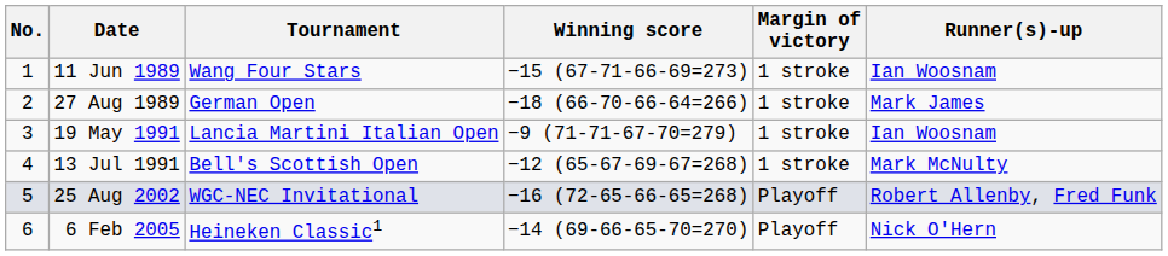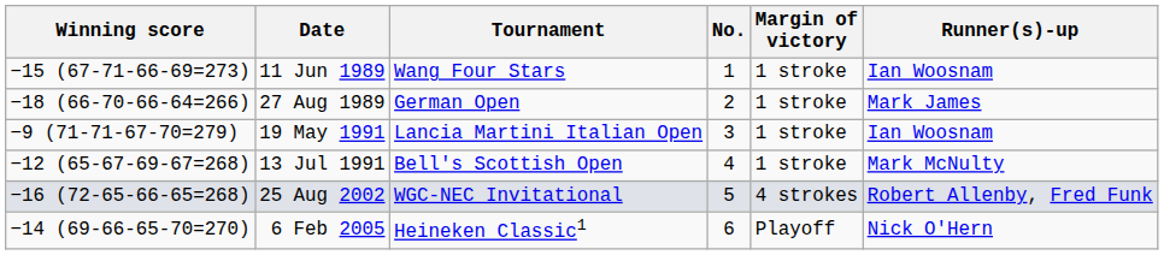 <table class="wikitable" style="font-size:95%;">
 <tr>
-<th>No.</th>
+<th>Winning score</th>
 <th>Date</th>
 <th>Tournament</th>
-<th>Winning score</th>
+<th>No.</th>
 <th>Margin of<br>victory</th>
 <th>Runner(s)-up</th>
 </tr>
 <tr>
-<td align=center>1</td>
+<td>−15 (67-71-66-69=273)</td>
 <td align=right>11 Jun <a href='#'>1989</a></td>
 <td><a href='#'>Wang Four Stars</a></td>
-<td>−15 (67-71-66-69=273)</td>
+<td align=center>1</td>
 <td>1 stroke</td>
 <td> <a href='#'>Ian Woosnam</a></td>
 </tr>
 <tr>
-<td align=center>2</td>
+<td>−18 (66-70-66-64=266)</td>
 <td align=right>27 Aug 1989</td>
 <td><a href='#'>German Open</a></td>
-<td>−18 (66-70-66-64=266)</td>
+<td align=center>2</td>
 <td>1 stroke</td>
 <td> <a href='#'>Mark James</a></td>
 </tr>
 <tr>
-<td align=center>3</td>
+<td>−9 (71-71-67-70=279)</td>
 <td align=right>19 May <a href='#'>1991</a></td>
 <td><a href='#'>Lancia Martini Italian Open</a></td>
-<td>−9 (71-71-67-70=279)</td>
+<td align=center>3</td>
 <td>1 stroke</td>
 <td> <a href='#'>Ian Woosnam</a></td>
 </tr>
 <tr>
-<td align=center>4</td>
+<td>−12 (65-67-69-67=268)</td>
 <td align=right>13 Jul 1991</td>
 <td><a href='#'>Bell's Scottish Open</a></td>
-<td>−12 (65-67-69-67=268)</td>
+<td align=center>4</td>
 <td>1 stroke</td>
 <td> <a href='#'>Mark McNulty</a></td>
 </tr>
 <tr style="background:#dfe2e9;">
-<td align=center>5</td>
+<td>−16 (72-65-66-65=268)</td>
 <td align=right>25 Aug <a href='#'>2002</a></td>
 <td><a href='#'>WGC-NEC Invitational</a></td>
-<td>−16 (72-65-66-65=268)</td>
-<td>Playoff</td>
+<td align=center>5</td>
+<td>4 strokes</td>
 <td> <a href='#'>Robert Allenby</a>,  <a href='#'>Fred Funk</a></td>
 </tr>
 <tr>
-<td align=center>6</td>
+<td>−14 (69-66-65-70=270)</td>
 <td align=right>6 Feb <a href='#'>2005</a></td>
 <td><a href='#'>Heineken Classic</a><sup>1</sup></td>
-<td>−14 (69-66-65-70=270)</td>
+<td align=center>6</td>
 <td>Playoff</td>
 <td> <a href='#'>Nick O'Hern</a></td>
 </tr>
 </table>
